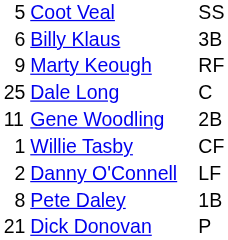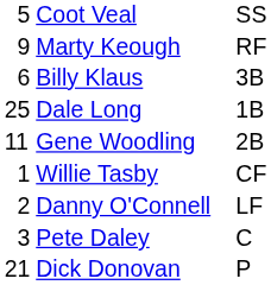 <table>
 <tr>
 <td>  5</td>
 <td><a href='#'>Coot Veal</a></td>
 <td>SS</td>
 </tr>
 <tr>
+<td>  9</td>
+<td><a href='#'>Marty Keough</a></td>
+<td>RF</td>
+</tr>
+<tr>
 <td>  6</td>
 <td><a href='#'>Billy Klaus</a></td>
 <td>3B</td>
 </tr>
 <tr>
-<td>  9</td>
-<td><a href='#'>Marty Keough</a></td>
-<td>RF</td>
-</tr>
-<tr>
 <td>25</td>
 <td><a href='#'>Dale Long</a></td>
-<td>C</td>
+<td>1B</td>
 </tr>
 <tr>
 <td>11</td>
 <td><a href='#'>Gene Woodling</a></td>
 <td>2B</td>
 </tr>
 <tr>
 <td>  1</td>
 <td><a href='#'>Willie Tasby</a></td>
 <td>CF</td>
 </tr>
 <tr>
 <td>  2</td>
 <td><a href='#'>Danny O'Connell</a>   </td>
 <td>LF</td>
 </tr>
 <tr>
-<td>  8</td>
+<td>  3</td>
 <td><a href='#'>Pete Daley</a></td>
-<td>1B</td>
+<td>C</td>
 </tr>
 <tr>
 <td>21</td>
 <td><a href='#'>Dick Donovan</a></td>
 <td>P</td>
 </tr>
 <tr>
 </tr>
 </table>
